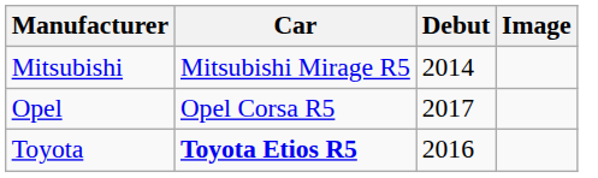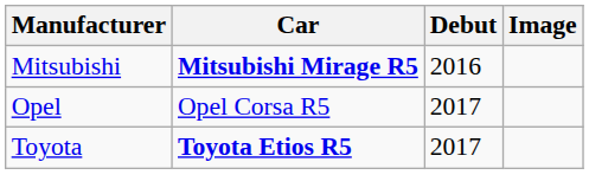 <table class="wikitable">
 <tr>
 <th>Manufacturer</th>
 <th>Car</th>
 <th>Debut</th>
 <th>Image</th>
 </tr>
 <tr>
 <td> <a href='#'>Mitsubishi</a></td>
-<td><a href='#'>Mitsubishi Mirage R5</a></td>
-<td>2014</td>
+<td><strong><a href='#'>Mitsubishi Mirage R5</a></strong></td>
+<td>2016</td>
 <td></td>
 </tr>
 <tr>
 <td> <a href='#'>Opel</a></td>
 <td><a href='#'>Opel Corsa R5</a></td>
 <td>2017</td>
 <td></td>
 </tr>
 <tr>
 <td> <a href='#'>Toyota</a></td>
 <td><strong><a href='#'>Toyota Etios R5</a></strong></td>
-<td>2016</td>
+<td>2017</td>
 <td></td>
 </tr>
 </table>
